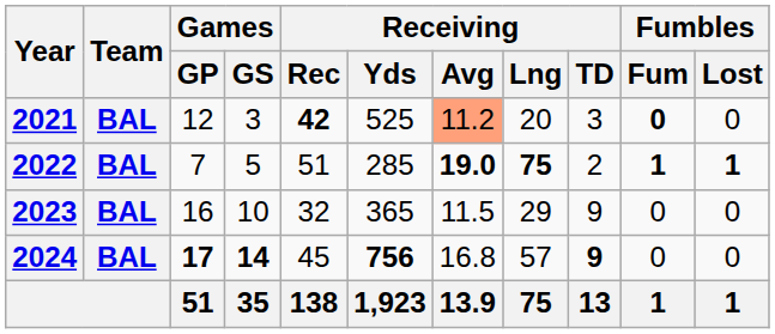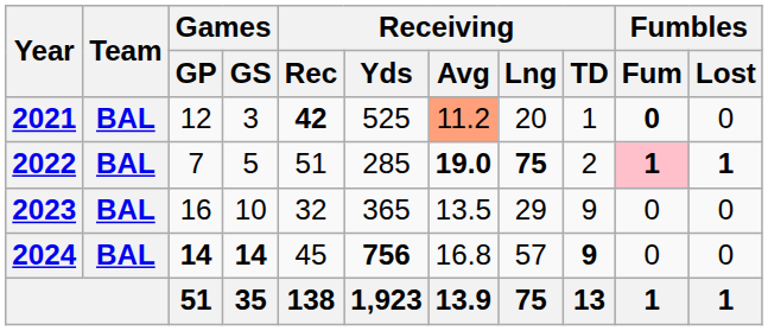 <table class="wikitable" style="text-align:center;">
 <tr>
 <th rowspan="2">Year</th>
 <th rowspan="2">Team</th>
 <th colspan="2">Games</th>
 <th colspan="5">Receiving</th>
 <th colspan="2">Fumbles</th>
 </tr>
 <tr>
 <th>GP</th>
 <th>GS</th>
 <th>Rec</th>
 <th>Yds</th>
 <th>Avg</th>
 <th>Lng</th>
 <th>TD</th>
 <th>Fum</th>
 <th>Lost</th>
 </tr>
 <tr>
 <th><a href='#'>2021</a></th>
 <th><a href='#'>BAL</a></th>
 <td>12</td>
 <td>3</td>
 <td><strong>42</strong></td>
 <td>525</td>
 <td style="background: lightsalmon;">11.2</td>
 <td>20</td>
-<td>3</td>
+<td>1</td>
 <td><strong>0</strong></td>
 <td>0</td>
 </tr>
 <tr>
 <th><a href='#'>2022</a></th>
 <th><a href='#'>BAL</a></th>
 <td>7</td>
 <td>5</td>
 <td>51</td>
 <td>285</td>
 <td><strong>19.0</strong></td>
 <td><strong>75</strong></td>
 <td>2</td>
-<td><strong>1</strong></td>
+<td style="background: pink;"><strong>1</strong></td>
 <td><strong>1</strong></td>
 </tr>
 <tr>
 <th><a href='#'>2023</a></th>
 <th><a href='#'>BAL</a></th>
 <td>16</td>
 <td>10</td>
 <td>32</td>
 <td>365</td>
-<td>11.5</td>
+<td>13.5</td>
 <td>29</td>
 <td>9</td>
 <td>0</td>
 <td>0</td>
 </tr>
 <tr>
 <th><a href='#'>2024</a></th>
 <th><a href='#'>BAL</a></th>
-<td><strong>17</strong></td>
+<td><strong>14</strong></td>
 <td><strong>14</strong></td>
 <td>45</td>
 <td><strong>756</strong></td>
 <td>16.8</td>
 <td>57</td>
 <td><strong>9</strong></td>
 <td>0</td>
 <td>0</td>
 </tr>
 <tr>
 <th colspan="2"></th>
 <th>51</th>
 <th>35</th>
 <th>138</th>
 <th>1,923</th>
 <th>13.9</th>
 <th>75</th>
 <th>13</th>
 <th>1</th>
 <th>1</th>
 </tr>
 </table>
